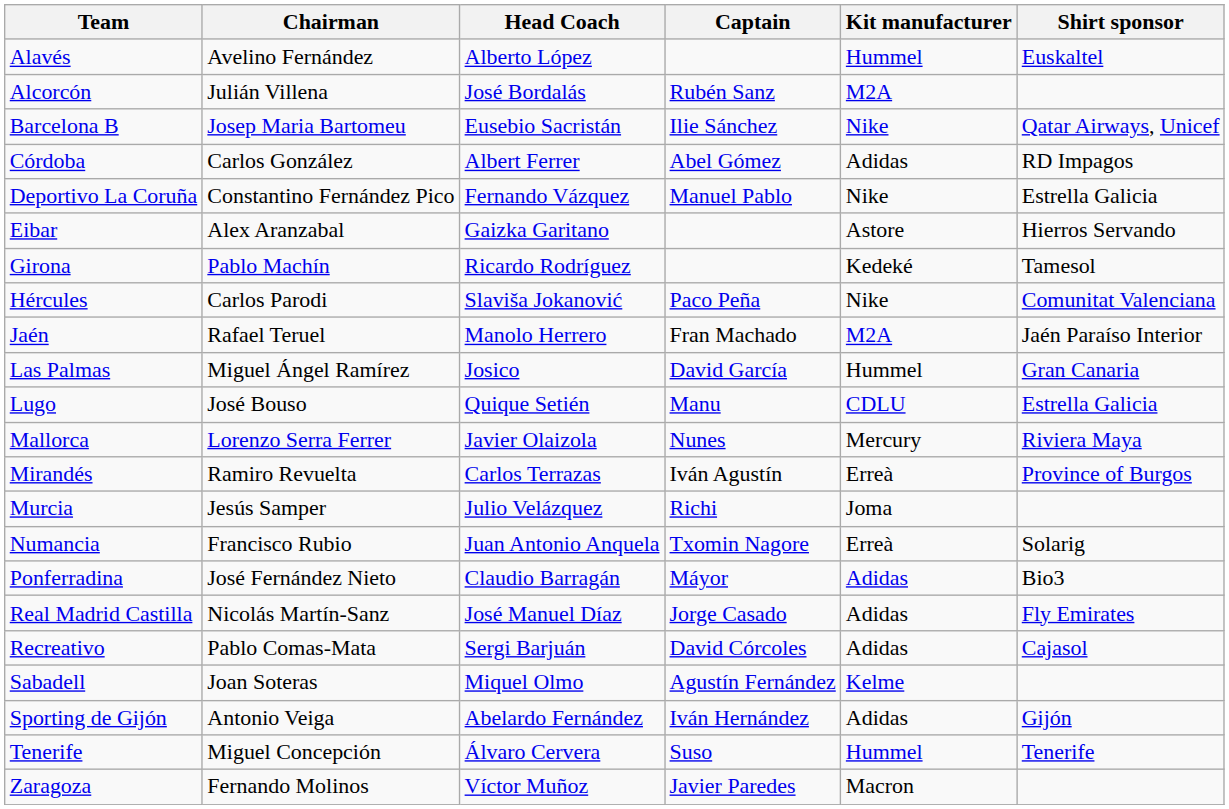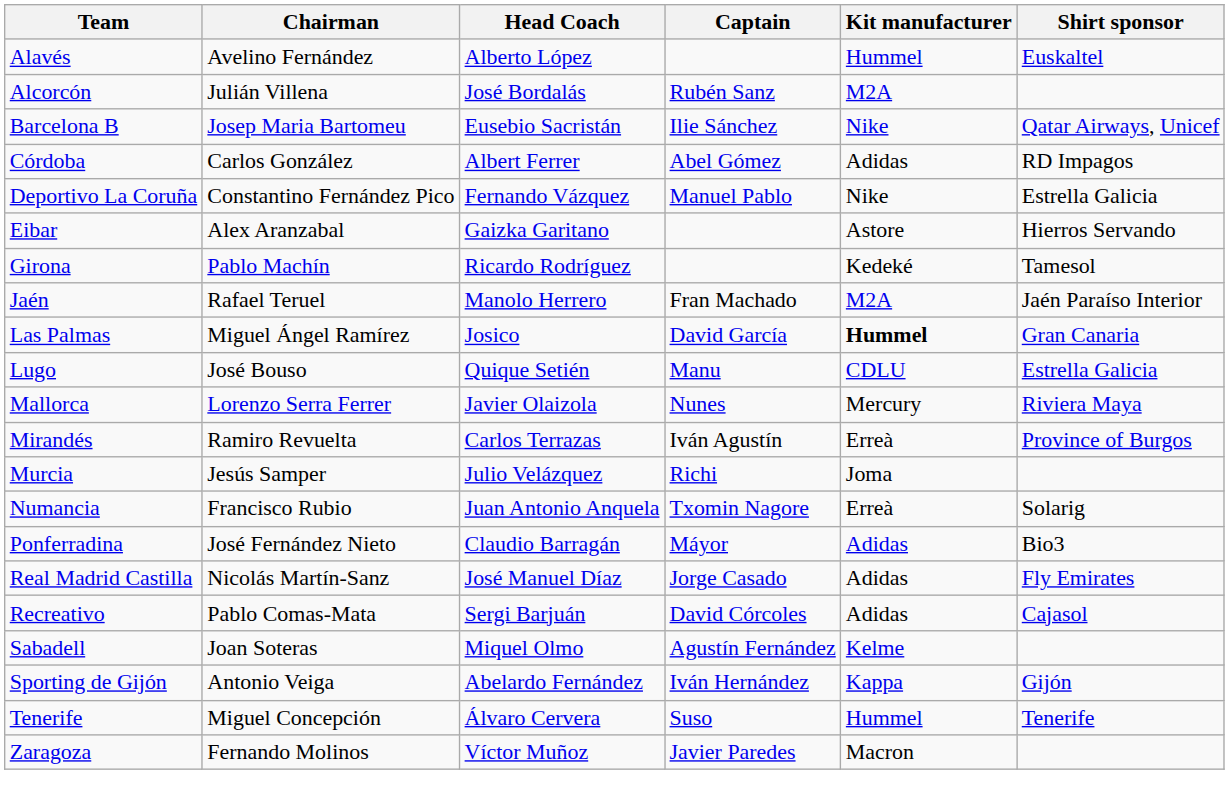 <table class="wikitable sortable" style="text-align: left;">
 <tr>
 <th>Team</th>
 <th>Chairman</th>
 <th>Head Coach</th>
 <th>Captain</th>
 <th>Kit manufacturer</th>
 <th>Shirt sponsor</th>
 </tr>
 <tr>
 <td><a href='#'>Alavés</a></td>
 <td> Avelino Fernández</td>
 <td> <a href='#'>Alberto López</a></td>
 <td></td>
 <td><a href='#'>Hummel</a></td>
 <td><a href='#'>Euskaltel</a></td>
 </tr>
 <tr>
 <td><a href='#'>Alcorcón</a></td>
 <td> Julián Villena</td>
 <td> <a href='#'>José Bordalás</a></td>
 <td> <a href='#'>Rubén Sanz</a></td>
 <td><a href='#'>M2A</a></td>
 <td></td>
 </tr>
 <tr>
 <td><a href='#'>Barcelona B</a></td>
 <td> <a href='#'>Josep Maria Bartomeu</a></td>
 <td> <a href='#'>Eusebio Sacristán</a></td>
 <td> <a href='#'>Ilie Sánchez</a></td>
 <td><a href='#'>Nike</a></td>
 <td><a href='#'>Qatar Airways</a>, <a href='#'>Unicef</a></td>
 </tr>
 <tr>
 <td><a href='#'>Córdoba</a></td>
 <td> Carlos González</td>
 <td> <a href='#'>Albert Ferrer</a></td>
 <td> <a href='#'>Abel Gómez</a></td>
 <td>Adidas</td>
 <td>RD Impagos</td>
 </tr>
 <tr>
 <td><a href='#'>Deportivo La Coruña</a></td>
 <td> Constantino Fernández Pico</td>
 <td> <a href='#'>Fernando Vázquez</a></td>
 <td> <a href='#'>Manuel Pablo</a></td>
 <td>Nike</td>
 <td>Estrella Galicia</td>
 </tr>
 <tr>
 <td><a href='#'>Eibar</a></td>
 <td> Alex Aranzabal</td>
 <td> <a href='#'>Gaizka Garitano</a></td>
 <td></td>
 <td>Astore</td>
 <td>Hierros Servando</td>
 </tr>
 <tr>
 <td><a href='#'>Girona</a></td>
 <td> <a href='#'>Pablo Machín</a></td>
 <td> <a href='#'>Ricardo Rodríguez</a></td>
 <td></td>
 <td>Kedeké</td>
 <td>Tamesol</td>
 </tr>
 <tr>
-<td><a href='#'>Hércules</a></td>
-<td> Carlos Parodi</td>
-<td> <a href='#'>Slaviša Jokanović</a></td>
-<td> <a href='#'>Paco Peña</a></td>
-<td>Nike</td>
-<td><a href='#'>Comunitat Valenciana</a></td>
-</tr>
-<tr>
 <td><a href='#'>Jaén</a></td>
 <td> Rafael Teruel</td>
 <td> <a href='#'>Manolo Herrero</a></td>
 <td> Fran Machado</td>
 <td><a href='#'>M2A</a></td>
 <td>Jaén Paraíso Interior</td>
 </tr>
 <tr>
 <td><a href='#'>Las Palmas</a></td>
 <td> Miguel Ángel Ramírez</td>
 <td> <a href='#'>Josico</a></td>
 <td> <a href='#'>David García</a></td>
-<td>Hummel</td>
+<td><strong>Hummel</strong></td>
 <td><a href='#'>Gran Canaria</a></td>
 </tr>
 <tr>
 <td><a href='#'>Lugo</a></td>
 <td> José Bouso</td>
 <td> <a href='#'>Quique Setién</a></td>
 <td> <a href='#'>Manu</a></td>
 <td><a href='#'>CDLU</a></td>
 <td><a href='#'>Estrella Galicia</a></td>
 </tr>
 <tr>
 <td><a href='#'>Mallorca</a></td>
 <td> <a href='#'>Lorenzo Serra Ferrer</a></td>
 <td> <a href='#'>Javier Olaizola</a></td>
 <td> <a href='#'>Nunes</a></td>
 <td>Mercury</td>
 <td><a href='#'>Riviera Maya</a></td>
 </tr>
 <tr>
 <td><a href='#'>Mirandés</a></td>
 <td> Ramiro Revuelta</td>
 <td> <a href='#'>Carlos Terrazas</a></td>
 <td> Iván Agustín</td>
 <td>Erreà</td>
 <td><a href='#'>Province of Burgos</a></td>
 </tr>
 <tr>
 <td><a href='#'>Murcia</a></td>
 <td> Jesús Samper</td>
 <td> <a href='#'>Julio Velázquez</a></td>
 <td> <a href='#'>Richi</a></td>
 <td>Joma</td>
 <td></td>
 </tr>
 <tr>
 <td><a href='#'>Numancia</a></td>
 <td> Francisco Rubio</td>
 <td> <a href='#'>Juan Antonio Anquela</a></td>
 <td> <a href='#'>Txomin Nagore</a></td>
 <td>Erreà</td>
 <td>Solarig</td>
 </tr>
 <tr>
 <td><a href='#'>Ponferradina</a></td>
 <td> José Fernández Nieto</td>
 <td> <a href='#'>Claudio Barragán</a></td>
 <td> <a href='#'>Máyor</a></td>
 <td><a href='#'>Adidas</a></td>
 <td>Bio3</td>
 </tr>
 <tr>
 <td><a href='#'>Real Madrid Castilla</a></td>
 <td> Nicolás Martín-Sanz</td>
 <td> <a href='#'>José Manuel Díaz</a></td>
 <td> <a href='#'>Jorge Casado</a></td>
 <td>Adidas</td>
 <td><a href='#'>Fly Emirates</a></td>
 </tr>
 <tr>
 <td><a href='#'>Recreativo</a></td>
 <td> Pablo Comas-Mata</td>
 <td> <a href='#'>Sergi Barjuán</a></td>
 <td> <a href='#'>David Córcoles</a></td>
 <td>Adidas</td>
 <td><a href='#'>Cajasol</a></td>
 </tr>
 <tr>
 <td><a href='#'>Sabadell</a></td>
 <td> Joan Soteras</td>
 <td> <a href='#'>Miquel Olmo</a></td>
 <td> <a href='#'>Agustín Fernández</a></td>
 <td><a href='#'>Kelme</a></td>
 <td></td>
 </tr>
 <tr>
 <td><a href='#'>Sporting de Gijón</a></td>
 <td> Antonio Veiga</td>
 <td> <a href='#'>Abelardo Fernández</a></td>
 <td> <a href='#'>Iván Hernández</a></td>
-<td>Adidas</td>
+<td><a href='#'>Kappa</a></td>
 <td><a href='#'>Gijón</a></td>
 </tr>
 <tr>
 <td><a href='#'>Tenerife</a></td>
 <td> Miguel Concepción</td>
 <td> <a href='#'>Álvaro Cervera</a></td>
 <td> <a href='#'>Suso</a></td>
 <td><a href='#'>Hummel</a></td>
 <td><a href='#'>Tenerife</a></td>
 </tr>
 <tr>
 <td><a href='#'>Zaragoza</a></td>
 <td> Fernando Molinos</td>
 <td> <a href='#'>Víctor Muñoz</a></td>
 <td> <a href='#'>Javier Paredes</a></td>
 <td>Macron</td>
 <td></td>
 </tr>
 </table>
